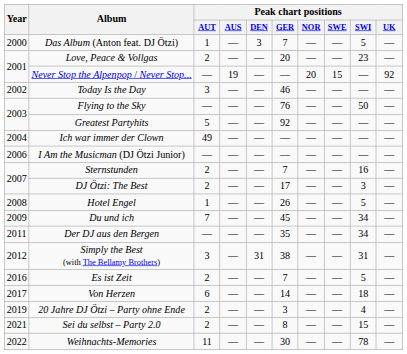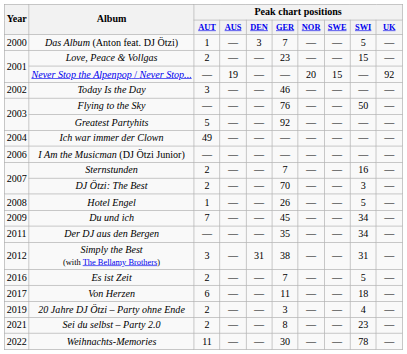 <table class="wikitable" style="text-align:center;">
 <tr>
 <th rowspan="2">Year</th>
 <th rowspan="2">Album</th>
 <th colspan="8">Peak chart positions</th>
 </tr>
 <tr style="font-size:smaller;">
 <th width="35"><a href='#'>AUT</a><br></th>
 <th width="35"><a href='#'>AUS</a><br></th>
 <th width="35"><a href='#'>DEN</a><br></th>
 <th width="35"><a href='#'>GER</a><br></th>
 <th width="35"><a href='#'>NOR</a><br></th>
 <th width="35"><a href='#'>SWE</a><br></th>
 <th width="35"><a href='#'>SWI</a><br></th>
 <th width="35"><a href='#'>UK</a><br></th>
 </tr>
 <tr>
 <td>2000</td>
 <td><em>Das Album</em> (Anton feat. DJ Ötzi)</td>
 <td align="center">1</td>
 <td align="center">—</td>
 <td align="center">3</td>
 <td align="center">7</td>
 <td align="center">—</td>
 <td align="center">—</td>
 <td align="center">5</td>
 <td align="center">—</td>
 </tr>
 <tr>
 <td rowspan="2">2001</td>
 <td><em>Love, Peace & Vollgas</em></td>
 <td align="center">2</td>
 <td align="center">—</td>
 <td align="center">—</td>
-<td align="center">20</td>
+<td align="center">23</td>
 <td align="center">—</td>
 <td align="center">—</td>
-<td align="center">23</td>
+<td align="center">15</td>
 <td align="center">—</td>
 </tr>
 <tr>
 <td><a href='#'><em>Never Stop the Alpenpop</em> / <em>Never Stop...</em></a></td>
 <td align="center">—</td>
 <td align="center">19</td>
 <td align="center">—</td>
 <td align="center">—</td>
 <td align="center">20</td>
 <td align="center">15</td>
 <td align="center">—</td>
 <td align="center">92</td>
 </tr>
 <tr>
 <td>2002</td>
 <td><em>Today Is the Day</em></td>
 <td align="center">3</td>
 <td align="center">—</td>
 <td align="center">—</td>
 <td align="center">46</td>
 <td align="center">—</td>
 <td align="center">—</td>
 <td align="center">—</td>
 <td align="center">—</td>
 </tr>
 <tr>
 <td rowspan="2">2003</td>
 <td><em>Flying to the Sky</em></td>
 <td align="center">—</td>
 <td align="center">—</td>
 <td align="center">—</td>
 <td align="center">76</td>
 <td align="center">—</td>
 <td align="center">—</td>
 <td align="center">50</td>
 <td align="center">—</td>
 </tr>
 <tr>
 <td><em>Greatest Partyhits</em></td>
 <td align="center">5</td>
 <td align="center">—</td>
 <td align="center">—</td>
 <td align="center">92</td>
 <td align="center">—</td>
 <td align="center">—</td>
 <td align="center">—</td>
 <td align="center">—</td>
 </tr>
 <tr>
 <td>2004</td>
 <td><em>Ich war immer der Clown</em></td>
 <td align="center">49</td>
 <td align="center">—</td>
 <td align="center">—</td>
 <td align="center">—</td>
 <td align="center">—</td>
 <td align="center">—</td>
 <td align="center">—</td>
 <td align="center">—</td>
 </tr>
 <tr>
 <td>2006</td>
 <td><em>I Am the Musicman</em> (DJ Ötzi Junior)</td>
 <td align="center">—</td>
 <td align="center">—</td>
 <td align="center">—</td>
 <td align="center">—</td>
 <td align="center">—</td>
 <td align="center">—</td>
 <td align="center">—</td>
 <td align="center">—</td>
 </tr>
 <tr>
 <td rowspan="2">2007</td>
 <td><em>Sternstunden</em></td>
 <td align="center">2</td>
 <td align="center">—</td>
 <td align="center">—</td>
 <td align="center">7</td>
 <td align="center">—</td>
 <td align="center">—</td>
 <td align="center">16</td>
 <td align="center">—</td>
 </tr>
 <tr>
 <td><em>DJ Ötzi: The Best</em></td>
 <td align="center">2</td>
 <td align="center">—</td>
 <td align="center">—</td>
-<td align="center">17</td>
+<td align="center">70</td>
 <td align="center">—</td>
 <td align="center">—</td>
 <td align="center">3</td>
 <td align="center">—</td>
 </tr>
 <tr>
 <td>2008</td>
 <td><em>Hotel Engel</em></td>
 <td align="center">1</td>
 <td align="center">—</td>
 <td align="center">—</td>
 <td align="center">26</td>
 <td align="center">—</td>
 <td align="center">—</td>
 <td align="center">5</td>
 <td align="center">—</td>
 </tr>
 <tr>
 <td>2009</td>
 <td><em>Du und ich</em></td>
 <td align="center">7</td>
 <td align="center">—</td>
 <td align="center">—</td>
 <td align="center">45</td>
 <td align="center">—</td>
 <td align="center">—</td>
 <td align="center">34</td>
 <td align="center">—</td>
 </tr>
 <tr>
 <td>2011</td>
 <td><em>Der DJ aus den Bergen</em></td>
 <td align="center">—</td>
 <td align="center">—</td>
 <td align="center">—</td>
 <td align="center">35</td>
 <td align="center">—</td>
 <td align="center">—</td>
 <td align="center">34</td>
 <td align="center">—</td>
 </tr>
 <tr>
 <td>2012</td>
 <td><em>Simply the Best</em><br><small>(with <a href='#'>The Bellamy Brothers</a>)</small></td>
 <td align="center">3</td>
 <td align="center">—</td>
 <td align="center">31</td>
 <td align="center">38</td>
 <td align="center">—</td>
 <td align="center">—</td>
 <td align="center">31</td>
 <td align="center">—</td>
 </tr>
 <tr>
 <td>2016</td>
 <td><em>Es ist Zeit</em></td>
 <td align="center">2</td>
 <td align="center">—</td>
 <td align="center">—</td>
 <td align="center">7</td>
 <td align="center">—</td>
 <td align="center">—</td>
 <td align="center">5</td>
 <td align="center">—</td>
 </tr>
 <tr>
 <td>2017</td>
 <td><em>Von Herzen</em></td>
 <td align="center">6</td>
 <td align="center">—</td>
 <td align="center">—</td>
-<td align="center">14</td>
+<td align="center">11</td>
 <td align="center">—</td>
 <td align="center">—</td>
 <td align="center">18</td>
 <td align="center">—</td>
 </tr>
 <tr>
 <td>2019</td>
 <td><em>20 Jahre DJ Ötzi – Party ohne Ende</em></td>
 <td align="center">2</td>
 <td align="center">—</td>
 <td align="center">—</td>
 <td align="center">3</td>
 <td align="center">—</td>
 <td align="center">—</td>
 <td align="center">4</td>
 <td align="center">—</td>
 </tr>
 <tr>
 <td>2021</td>
 <td><em>Sei du selbst – Party 2.0</em></td>
 <td align="center">2</td>
 <td align="center">—</td>
 <td align="center">—</td>
 <td align="center">8</td>
 <td align="center">—</td>
 <td align="center">—</td>
-<td align="center">15</td>
+<td align="center">23</td>
 <td align="center">—</td>
 </tr>
 <tr>
 <td>2022</td>
 <td><em>Weihnachts-Memories</em></td>
 <td align="center">11</td>
 <td align="center">—</td>
 <td align="center">—</td>
 <td align="center">30</td>
 <td align="center">—</td>
 <td align="center">—</td>
 <td align="center">78</td>
 <td align="center">—</td>
 </tr>
 </table>
